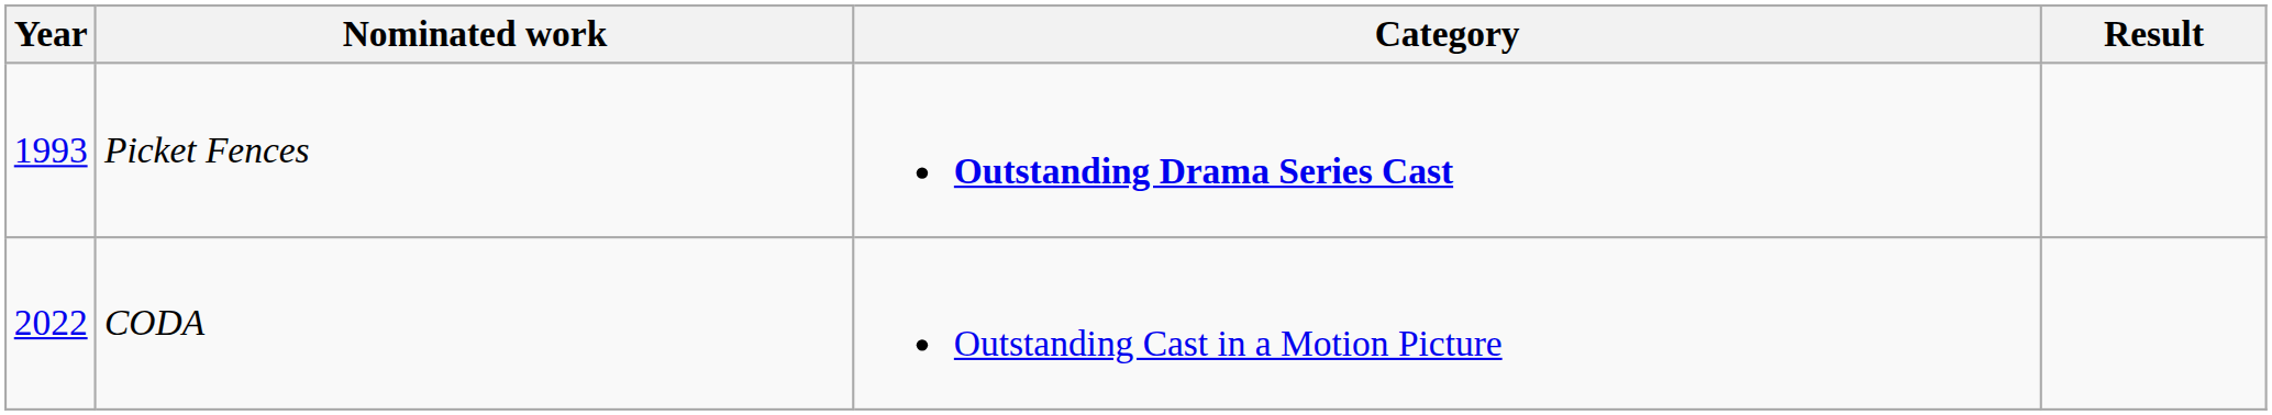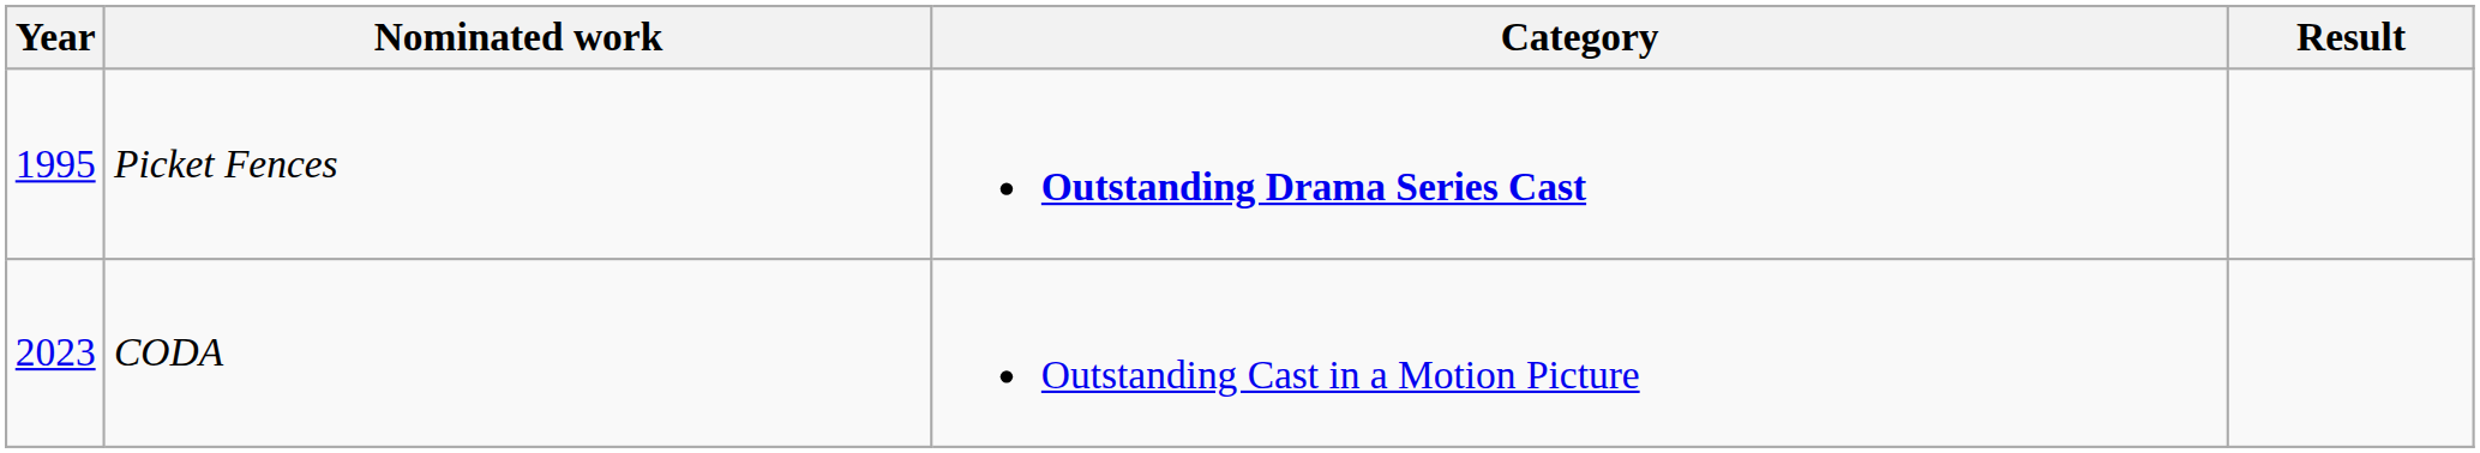 <table class=wikitable>
 <tr>
 <th width=4%>Year</th>
 <th width=33.5%>Nominated work</th>
 <th width=52.5%>Category</th>
 <th width=10%>Result</th>
 </tr>
 <tr>
-<td><a href='#'>1993</a></td>
+<td><a href='#'>1995</a></td>
 <td><em>Picket Fences</em></td>
 <td><strong><br><ul><li><a href='#'>Outstanding Drama Series Cast</a></li></ul></strong></td>
 <td></td>
 </tr>
 <tr>
-<td><a href='#'>2022</a></td>
+<td><a href='#'>2023</a></td>
 <td><em>CODA</em></td>
 <td><br><ul><li><a href='#'>Outstanding Cast in a Motion Picture</a></li></ul></td>
 <td></td>
 </tr>
 </table>
